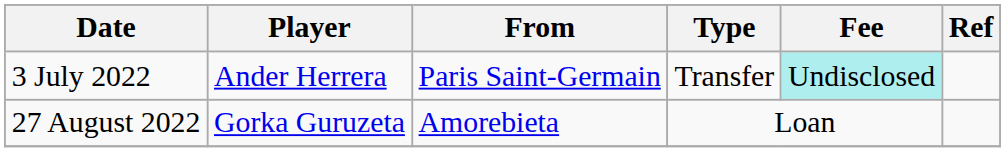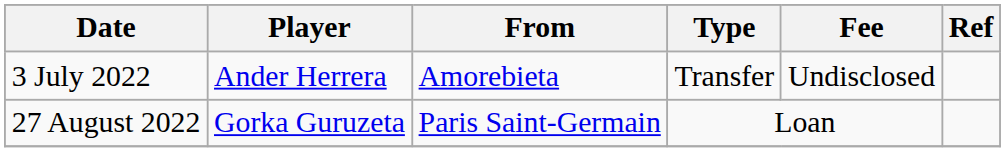 <table class="wikitable">
 <tr>
 <th>Date</th>
 <th>Player</th>
 <th>From</th>
 <th>Type</th>
 <th>Fee</th>
 <th>Ref</th>
 </tr>
 <tr>
 <td>3 July 2022</td>
 <td> <a href='#'>Ander Herrera</a></td>
-<td> <a href='#'>Paris Saint-Germain</a></td>
+<td><a href='#'>Amorebieta</a></td>
 <td align=center>Transfer</td>
-<td align=center style="background: paleturquoise;">Undisclosed</td>
+<td align=center>Undisclosed</td>
 <td align=center></td>
 </tr>
 <tr>
 <td>27 August 2022</td>
 <td> <a href='#'>Gorka Guruzeta</a></td>
-<td><a href='#'>Amorebieta</a></td>
+<td> <a href='#'>Paris Saint-Germain</a></td>
 <td colspan=2 align=center>Loan</td>
 <td align=center></td>
 </tr>
 <tr>
 </tr>
 </table>
